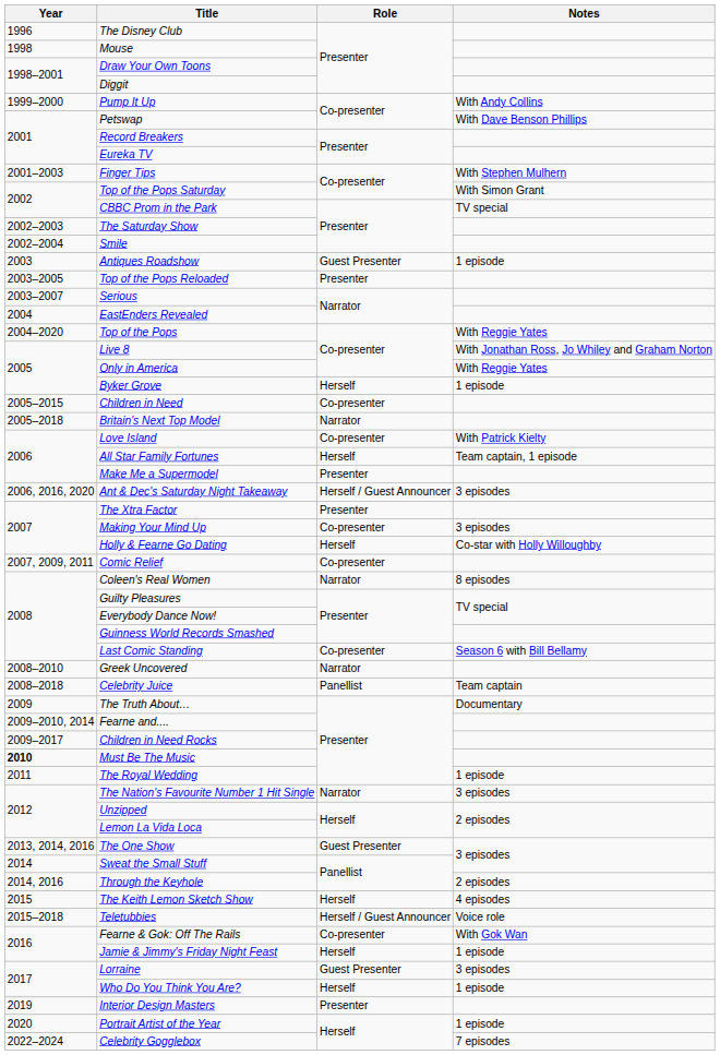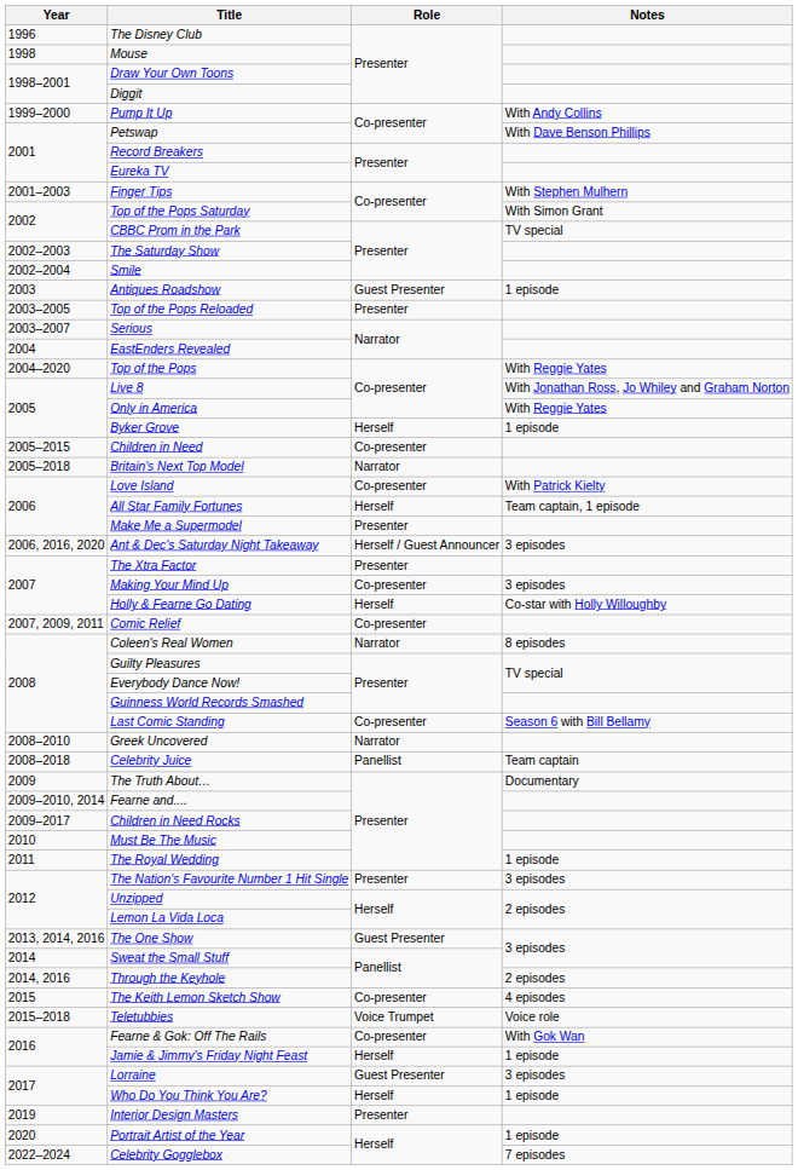 <table class="wikitable">
 <tr>
 <th>Year</th>
 <th>Title</th>
 <th>Role</th>
 <th>Notes</th>
 </tr>
 <tr>
 <td>1996</td>
 <td><em>The Disney Club</em></td>
 <td rowspan="4">Presenter</td>
 <td></td>
 </tr>
 <tr>
 <td>1998</td>
 <td><em>Mouse</em></td>
 <td></td>
 </tr>
 <tr>
 <td rowspan="2">1998–2001</td>
 <td><em><a href='#'>Draw Your Own Toons</a></em></td>
 <td></td>
 </tr>
 <tr>
 <td><em>Diggit</em></td>
 <td></td>
 </tr>
 <tr>
 <td>1999–2000</td>
 <td><em><a href='#'>Pump It Up</a></em></td>
 <td rowspan="2">Co-presenter</td>
 <td>With <a href='#'>Andy Collins</a></td>
 </tr>
 <tr>
 <td rowspan="3">2001</td>
 <td><em>Petswap</em></td>
 <td>With <a href='#'>Dave Benson Phillips</a></td>
 </tr>
 <tr>
 <td><em><a href='#'>Record Breakers</a></em></td>
 <td rowspan="2">Presenter</td>
 <td></td>
 </tr>
 <tr>
 <td><em><a href='#'>Eureka TV</a></em></td>
 <td></td>
 </tr>
 <tr>
 <td>2001–2003</td>
 <td><em><a href='#'>Finger Tips</a></em></td>
 <td rowspan="2">Co-presenter</td>
 <td>With <a href='#'>Stephen Mulhern</a></td>
 </tr>
 <tr>
 <td rowspan="2">2002</td>
 <td><em><a href='#'>Top of the Pops Saturday</a></em></td>
 <td>With Simon Grant</td>
 </tr>
 <tr>
 <td><a href='#'><em>CBBC Prom in the Park</em></a></td>
 <td rowspan="3">Presenter</td>
 <td>TV special</td>
 </tr>
 <tr>
 <td>2002–2003</td>
 <td><em><a href='#'>The Saturday Show</a></em></td>
 <td></td>
 </tr>
 <tr>
 <td>2002–2004</td>
 <td><em><a href='#'>Smile</a></em></td>
 <td></td>
 </tr>
 <tr>
 <td>2003</td>
 <td><em><a href='#'>Antiques Roadshow</a></em></td>
 <td>Guest Presenter</td>
 <td>1 episode</td>
 </tr>
 <tr>
 <td>2003–2005</td>
 <td><em><a href='#'>Top of the Pops Reloaded</a></em></td>
 <td>Presenter</td>
 <td></td>
 </tr>
 <tr>
 <td>2003–2007</td>
 <td><a href='#'><em>Serious</em></a></td>
 <td rowspan="2">Narrator</td>
 <td></td>
 </tr>
 <tr>
 <td>2004</td>
 <td><em><a href='#'>EastEnders Revealed</a></em></td>
 <td></td>
 </tr>
 <tr>
 <td>2004–2020</td>
 <td><em><a href='#'>Top of the Pops</a></em></td>
 <td rowspan="3">Co-presenter</td>
 <td>With <a href='#'>Reggie Yates</a></td>
 </tr>
 <tr>
 <td rowspan="3">2005</td>
 <td><em><a href='#'>Live 8</a></em></td>
 <td>With <a href='#'>Jonathan Ross</a>, <a href='#'>Jo Whiley</a> and <a href='#'>Graham Norton</a></td>
 </tr>
 <tr>
 <td><em><a href='#'>Only in America</a></em></td>
 <td>With <a href='#'>Reggie Yates</a></td>
 </tr>
 <tr>
 <td><em><a href='#'>Byker Grove</a></em></td>
 <td>Herself</td>
 <td>1 episode</td>
 </tr>
 <tr>
 <td>2005–2015</td>
 <td><em><a href='#'>Children in Need</a></em></td>
 <td>Co-presenter</td>
 <td></td>
 </tr>
 <tr>
 <td>2005–2018</td>
 <td><em><a href='#'>Britain's Next Top Model</a></em></td>
 <td>Narrator</td>
 <td></td>
 </tr>
 <tr>
 <td rowspan="3">2006</td>
 <td><em><a href='#'>Love Island</a></em></td>
 <td>Co-presenter</td>
 <td>With <a href='#'>Patrick Kielty</a></td>
 </tr>
 <tr>
 <td><a href='#'><em>All Star Family Fortunes</em></a></td>
 <td>Herself</td>
 <td>Team captain, 1 episode</td>
 </tr>
 <tr>
 <td><em><a href='#'>Make Me a Supermodel</a></em></td>
 <td>Presenter</td>
 <td></td>
 </tr>
 <tr>
 <td>2006, 2016, 2020</td>
 <td><em><a href='#'>Ant & Dec's Saturday Night Takeaway</a></em></td>
 <td>Herself / Guest Announcer</td>
 <td>3 episodes</td>
 </tr>
 <tr>
 <td rowspan="3">2007</td>
 <td><a href='#'><em>The Xtra Factor</em></a></td>
 <td>Presenter</td>
 <td></td>
 </tr>
 <tr>
 <td><a href='#'><em>Making Your Mind Up</em></a></td>
 <td>Co-presenter</td>
 <td>3 episodes</td>
 </tr>
 <tr>
 <td><em><a href='#'>Holly & Fearne Go Dating</a></em></td>
 <td>Herself</td>
 <td>Co-star with <a href='#'>Holly Willoughby</a></td>
 </tr>
 <tr>
 <td>2007, 2009, 2011</td>
 <td><em><a href='#'>Comic Relief</a></em></td>
 <td>Co-presenter</td>
 <td></td>
 </tr>
 <tr>
 <td rowspan="5">2008</td>
 <td><em>Coleen's Real Women</em></td>
 <td>Narrator</td>
 <td>8 episodes</td>
 </tr>
 <tr>
 <td><em>Guilty Pleasures</em></td>
 <td rowspan="3">Presenter</td>
 <td rowspan="2">TV special</td>
 </tr>
 <tr>
 <td><em>Everybody Dance Now!</em></td>
 </tr>
 <tr>
 <td><em><a href='#'>Guinness World Records Smashed</a></em></td>
 <td></td>
 </tr>
 <tr>
 <td><em><a href='#'>Last Comic Standing</a></em></td>
 <td>Co-presenter</td>
 <td><a href='#'>Season 6</a> with <a href='#'>Bill Bellamy</a></td>
 </tr>
 <tr>
 <td>2008–2010</td>
 <td><em>Greek Uncovered</em></td>
 <td>Narrator</td>
 <td></td>
 </tr>
 <tr>
 <td>2008–2018</td>
 <td><em><a href='#'>Celebrity Juice</a></em></td>
 <td>Panellist</td>
 <td>Team captain</td>
 </tr>
 <tr>
 <td>2009</td>
 <td><em>The Truth About…</em></td>
 <td rowspan="5">Presenter</td>
 <td>Documentary</td>
 </tr>
 <tr>
 <td>2009–2010, 2014</td>
 <td><em>Fearne and....</em></td>
 <td></td>
 </tr>
 <tr>
 <td>2009–2017</td>
 <td><em><a href='#'>Children in Need Rocks</a></em></td>
 <td></td>
 </tr>
 <tr>
-<td><strong>2010</strong></td>
+<td>2010</td>
 <td><em><a href='#'>Must Be The Music</a></em></td>
 <td></td>
 </tr>
 <tr>
 <td>2011</td>
 <td><a href='#'><em>The Royal Wedding</em></a></td>
 <td>1 episode</td>
 </tr>
 <tr>
 <td rowspan="3">2012</td>
 <td><a href='#'><em>The Nation's Favourite Number 1 Hit Single</em></a></td>
-<td>Narrator</td>
+<td>Presenter</td>
 <td>3 episodes</td>
 </tr>
 <tr>
 <td><a href='#'><em>Unzipped</em></a></td>
 <td rowspan="2">Herself</td>
 <td rowspan="2">2 episodes</td>
 </tr>
 <tr>
 <td><em><a href='#'>Lemon La Vida Loca</a></em></td>
 </tr>
 <tr>
 <td>2013, 2014, 2016</td>
 <td><em><a href='#'>The One Show</a></em></td>
 <td>Guest Presenter</td>
 <td rowspan="2">3 episodes</td>
 </tr>
 <tr>
 <td>2014</td>
 <td><em><a href='#'>Sweat the Small Stuff</a></em></td>
 <td rowspan="2">Panellist</td>
 </tr>
 <tr>
 <td>2014, 2016</td>
 <td><em><a href='#'>Through the Keyhole</a></em></td>
 <td>2 episodes</td>
 </tr>
 <tr>
 <td>2015</td>
 <td><em><a href='#'>The Keith Lemon Sketch Show</a></em></td>
-<td>Herself</td>
+<td>Co-presenter</td>
 <td>4 episodes</td>
 </tr>
 <tr>
 <td>2015–2018</td>
 <td><em><a href='#'>Teletubbies</a></em></td>
-<td>Herself / Guest Announcer</td>
+<td>Voice Trumpet</td>
 <td>Voice role</td>
 </tr>
 <tr>
 <td rowspan="2">2016</td>
 <td><em>Fearne & Gok: Off The Rails</em></td>
 <td>Co-presenter</td>
 <td>With <a href='#'>Gok Wan</a></td>
 </tr>
 <tr>
 <td><em><a href='#'>Jamie & Jimmy's Friday Night Feast</a></em></td>
 <td>Herself</td>
 <td>1 episode</td>
 </tr>
 <tr>
 <td rowspan="2">2017</td>
 <td><a href='#'><em>Lorraine</em></a></td>
 <td>Guest Presenter</td>
 <td>3 episodes</td>
 </tr>
 <tr>
 <td><a href='#'><em>Who Do You Think You Are?</em></a></td>
 <td>Herself</td>
 <td>1 episode</td>
 </tr>
 <tr>
 <td>2019</td>
 <td><em><a href='#'>Interior Design Masters</a></em></td>
 <td>Presenter</td>
 <td></td>
 </tr>
 <tr>
 <td>2020</td>
 <td><em><a href='#'>Portrait Artist of the Year</a></em></td>
 <td rowspan="2">Herself</td>
 <td>1 episode</td>
 </tr>
 <tr>
 <td>2022–2024</td>
 <td><em><a href='#'>Celebrity Gogglebox</a></em></td>
 <td>7 episodes</td>
 </tr>
 </table>
